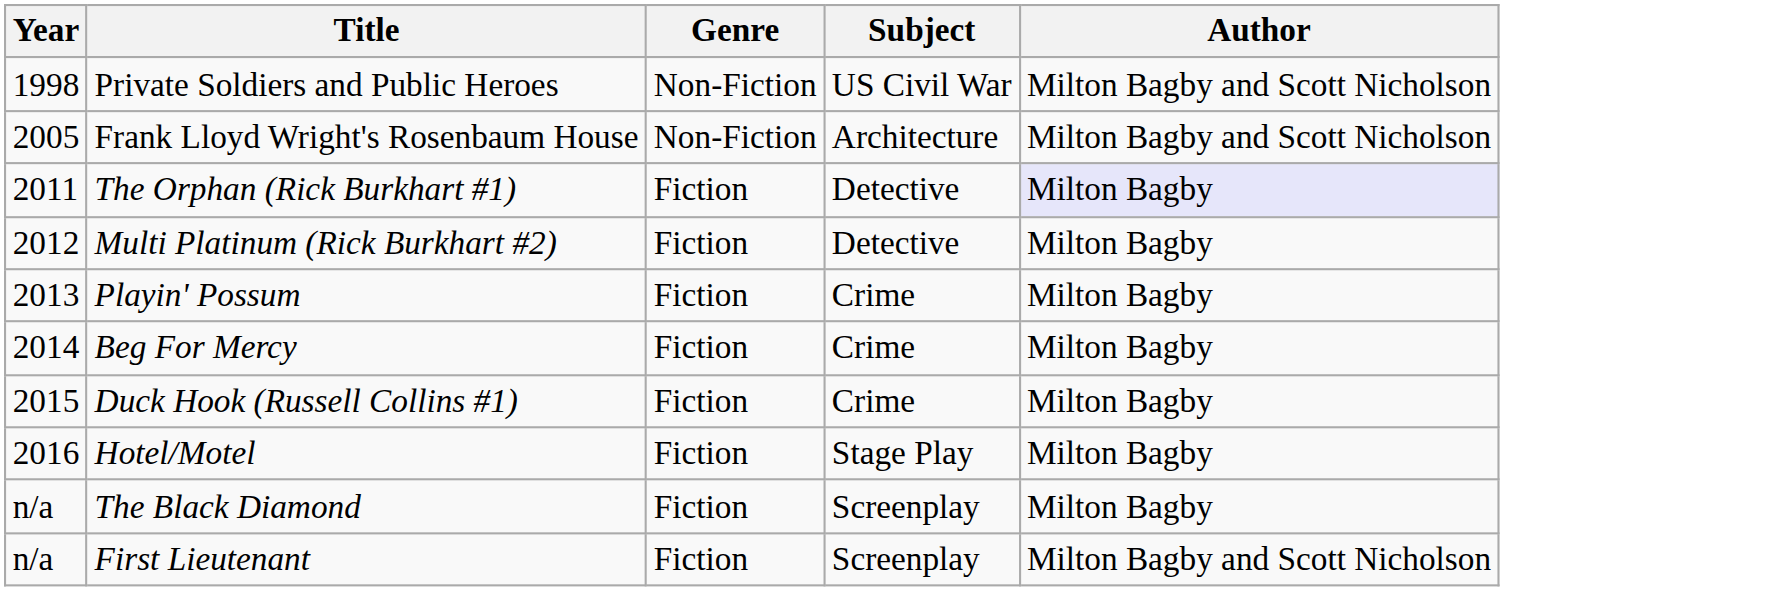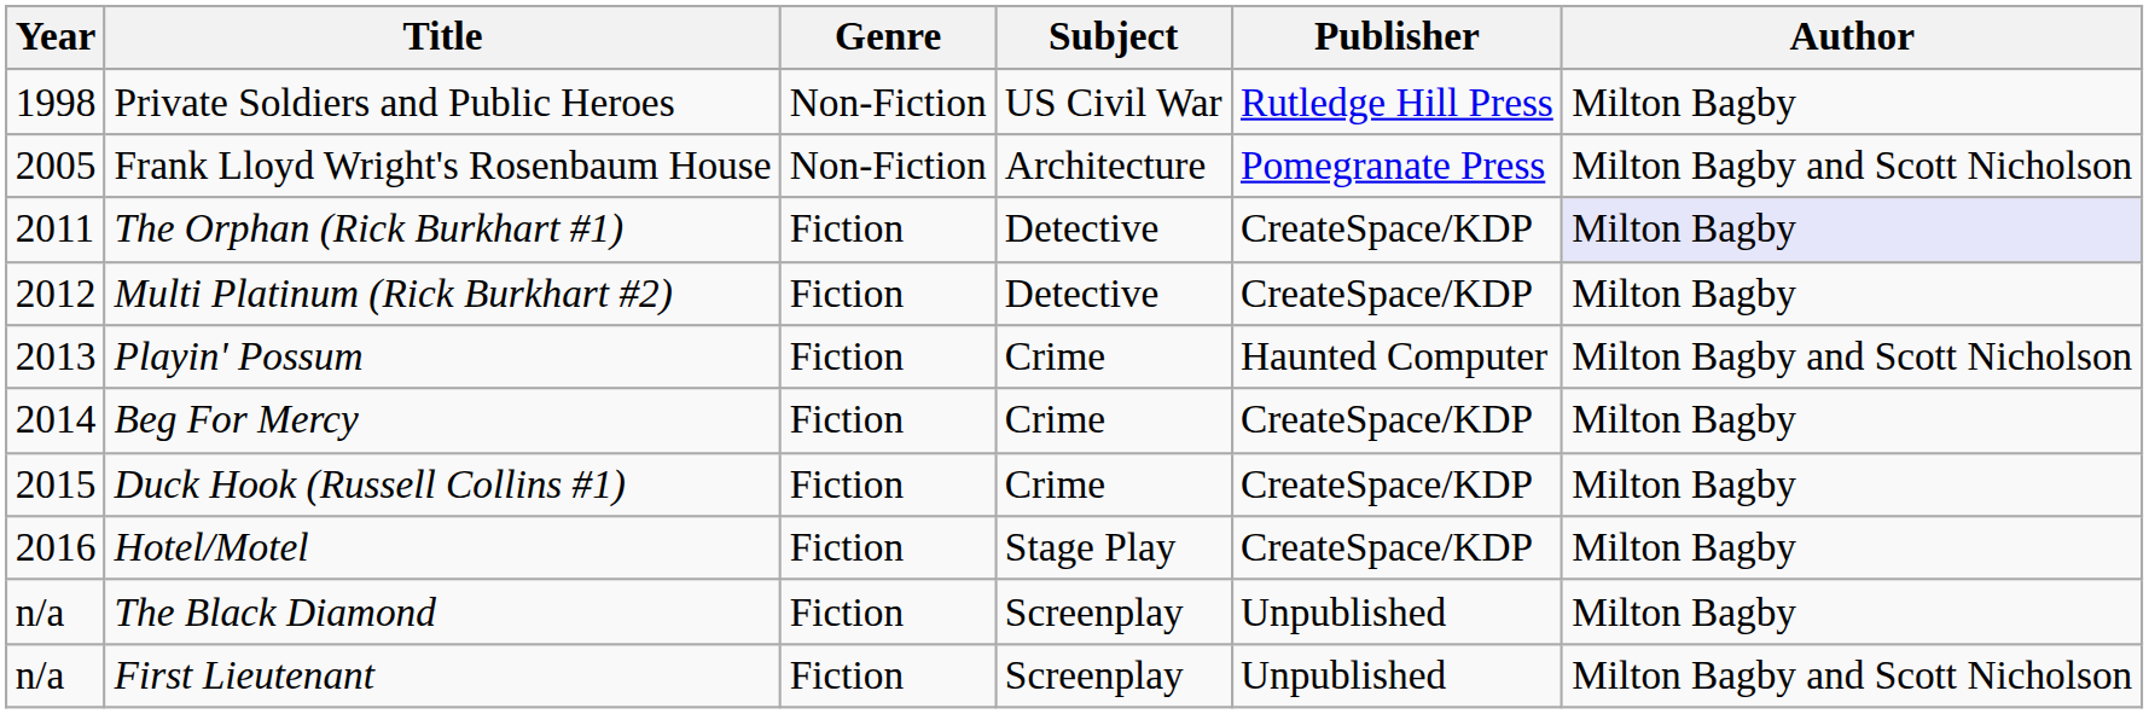 <table class="wikitable sortable">
 <tr>
 <th>Year</th>
 <th>Title</th>
 <th>Genre</th>
 <th>Subject</th>
+<th>Publisher</th>
 <th>Author</th>
 </tr>
 <tr>
 <td>1998</td>
 <td>Private Soldiers and Public Heroes</td>
 <td>Non-Fiction</td>
 <td>US Civil War</td>
-<td>Milton Bagby and Scott Nicholson</td>
+<td><a href='#'>Rutledge Hill Press</a></td>
+<td>Milton Bagby</td>
 </tr>
 <tr>
 <td>2005</td>
 <td>Frank Lloyd Wright's Rosenbaum House</td>
 <td>Non-Fiction</td>
 <td>Architecture</td>
+<td><a href='#'>Pomegranate Press</a></td>
 <td>Milton Bagby and Scott Nicholson</td>
 </tr>
 <tr>
 <td>2011</td>
 <td><em>The Orphan (Rick Burkhart #1)</em></td>
 <td>Fiction</td>
 <td>Detective</td>
+<td>CreateSpace/KDP</td>
 <td style="background: lavender;">Milton Bagby</td>
 </tr>
 <tr>
 <td>2012</td>
 <td><em>Multi Platinum (Rick Burkhart #2)</em></td>
 <td>Fiction</td>
 <td>Detective</td>
+<td>CreateSpace/KDP</td>
 <td>Milton Bagby</td>
 </tr>
 <tr>
 <td>2013</td>
 <td><em>Playin' Possum</em></td>
 <td>Fiction</td>
 <td>Crime</td>
-<td>Milton Bagby</td>
+<td>Haunted Computer</td>
+<td>Milton Bagby and Scott Nicholson</td>
 </tr>
 <tr>
 <td>2014</td>
 <td><em>Beg For Mercy</em></td>
 <td>Fiction</td>
 <td>Crime</td>
+<td>CreateSpace/KDP</td>
 <td>Milton Bagby</td>
 </tr>
 <tr>
 <td>2015</td>
 <td><em>Duck Hook (Russell Collins #1)</em></td>
 <td>Fiction</td>
 <td>Crime</td>
+<td>CreateSpace/KDP</td>
 <td>Milton Bagby</td>
 </tr>
 <tr>
 <td>2016</td>
 <td><em>Hotel/Motel</em></td>
 <td>Fiction</td>
 <td>Stage Play</td>
+<td>CreateSpace/KDP</td>
 <td>Milton Bagby</td>
 </tr>
 <tr>
 <td>n/a</td>
 <td><em>The Black Diamond</em></td>
 <td>Fiction</td>
 <td>Screenplay</td>
+<td>Unpublished</td>
 <td>Milton Bagby</td>
 </tr>
 <tr>
 <td>n/a</td>
 <td><em>First Lieutenant</em></td>
 <td>Fiction</td>
 <td>Screenplay</td>
+<td>Unpublished</td>
 <td>Milton Bagby and Scott Nicholson</td>
 </tr>
 </table>
